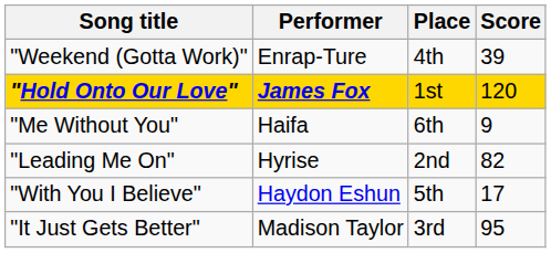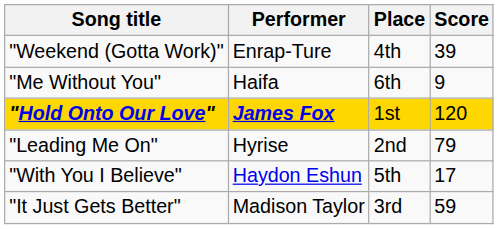 <table class="sortable wikitable">
 <tr>
 <th>Song title</th>
 <th>Performer</th>
 <th>Place</th>
 <th>Score</th>
 </tr>
 <tr>
 <td>"Weekend (Gotta Work)"</td>
 <td>Enrap-Ture</td>
 <td>4th</td>
 <td>39</td>
 </tr>
+<tr>
+<td>"Me Without You"</td>
+<td>Haifa</td>
+<td>6th</td>
+<td>9</td>
+</tr>
 <tr style="background:gold;">
 <td><strong><em>"<a href='#'>Hold Onto Our Love</a>"</em></strong></td>
 <td><strong><em><a href='#'>James Fox</a></em></strong></td>
 <td>1st</td>
 <td>120</td>
 </tr>
 <tr>
-<td>"Me Without You"</td>
-<td>Haifa</td>
-<td>6th</td>
-<td>9</td>
-</tr>
-<tr>
 <td>"Leading Me On"</td>
 <td>Hyrise</td>
 <td>2nd</td>
-<td>82</td>
+<td>79</td>
 </tr>
 <tr>
 <td>"With You I Believe"</td>
 <td><a href='#'>Haydon Eshun</a></td>
 <td>5th</td>
 <td>17</td>
 </tr>
 <tr>
 <td>"It Just Gets Better"</td>
 <td>Madison Taylor</td>
 <td>3rd</td>
-<td>95</td>
+<td>59</td>
 </tr>
 </table>
